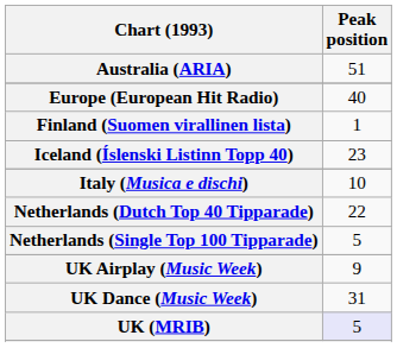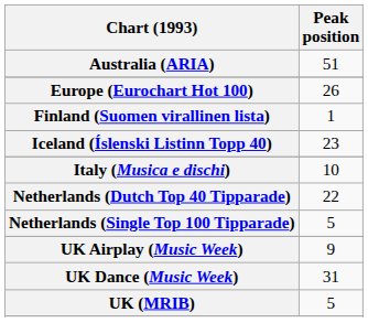 <table class="wikitable sortable plainrowheaders">
 <tr>
 <th scope="col">Chart (1993)</th>
 <th scope="col">Peak<br>position</th>
 </tr>
 <tr>
 <th scope="row">Australia (<a href='#'>ARIA</a>)</th>
 <td style="text-align:center;">51</td>
 </tr>
 <tr>
 </tr>
 <tr>
-<th scope="row">Europe (European Hit Radio)</th>
-<td style="text-align:center;">40</td>
+<th scope="row">Europe (<a href='#'>Eurochart Hot 100</a>)</th>
+<td style="text-align:center;">26</td>
 </tr>
 <tr>
 <th scope="row">Finland (<a href='#'>Suomen virallinen lista</a>)</th>
 <td style="text-align:center;">1</td>
 </tr>
 <tr>
 </tr>
 <tr>
 <th scope="row">Iceland (<a href='#'>Íslenski Listinn Topp 40</a>)</th>
 <td style="text-align:center;">23</td>
 </tr>
 <tr>
 </tr>
 <tr>
 <th scope="row">Italy (<em><a href='#'>Musica e dischi</a></em>)</th>
 <td style="text-align:center;">10</td>
 </tr>
 <tr>
 <th scope="row">Netherlands (<a href='#'>Dutch Top 40 Tipparade</a>)</th>
 <td style="text-align:center;">22</td>
 </tr>
 <tr>
 <th scope="row">Netherlands (<a href='#'>Single Top 100 Tipparade</a>)</th>
 <td style="text-align:center;">5</td>
 </tr>
 <tr>
 </tr>
 <tr>
 </tr>
 <tr>
 <th scope="row">UK Airplay (<em><a href='#'>Music Week</a></em>)</th>
 <td style="text-align:center;">9</td>
 </tr>
 <tr>
 <th scope="row">UK Dance (<em><a href='#'>Music Week</a></em>)</th>
 <td style="text-align:center;">31</td>
 </tr>
 <tr>
 <th scope="row">UK (<a href='#'>MRIB</a>)</th>
-<td style="background: lavender; text-align:center;">5</td>
+<td style="text-align:center;">5</td>
 </tr>
 <tr>
 </tr>
 <tr>
 </tr>
 </table>
